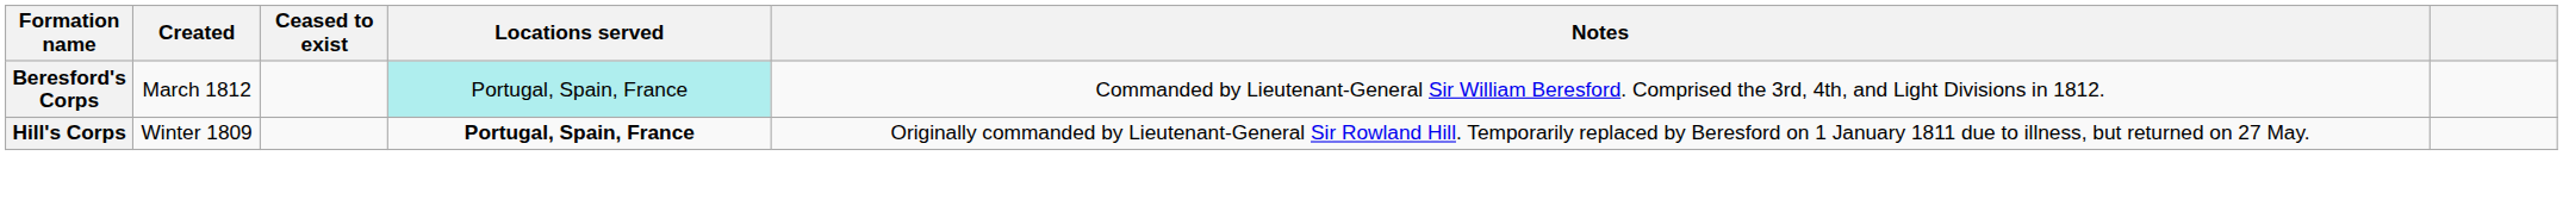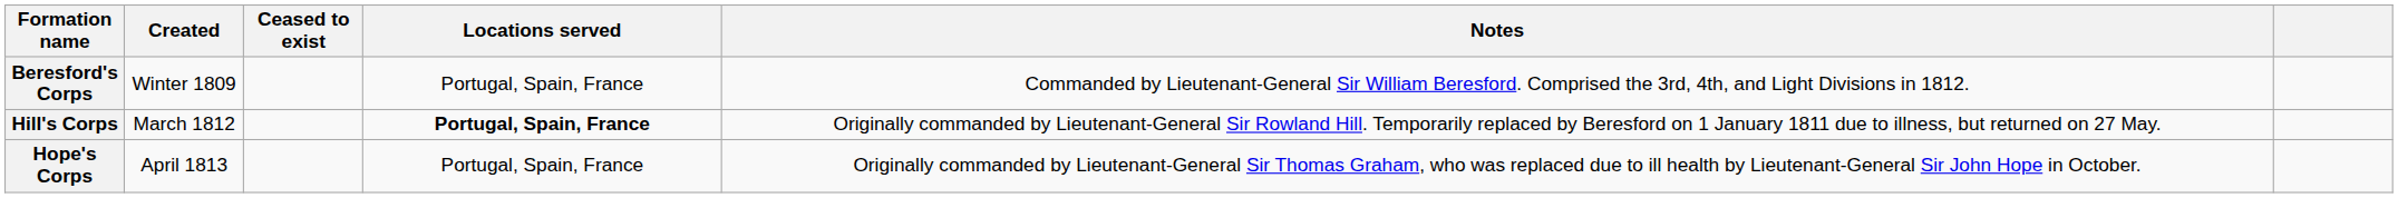 <table class="wikitable sortable plainrowheaders" style="text-align: left; border-spacing: 2px; border: 1px solid darkgray; width: 100%;">
 <tr>
 <th width="5%" scope="col">Formation name</th>
 <th width=5% scope="col">Created</th>
 <th width=5% scope="col">Ceased to exist</th>
 <th class=unsortable width=15% scope="col">Locations served</th>
 <th class=unsortable width=65% scope="col">Notes</th>
 <th class=unsortable width=5% scope="col"></th>
 </tr>
 <tr>
 <th scope="row" style="text-align:center;">Beresford's Corps</th>
-<td align="center">March 1812</td>
+<td align="center">Winter 1809</td>
 <td align="center"></td>
-<td align="center" style="background: paleturquoise;">Portugal, Spain, France</td>
+<td align="center">Portugal, Spain, France</td>
 <td align="center">Commanded by Lieutenant-General <a href='#'>Sir William Beresford</a>. Comprised the 3rd, 4th, and Light Divisions in 1812.</td>
 <td align="center"></td>
 </tr>
 <tr>
 <th scope="row" style="text-align:center;">Hill's Corps</th>
-<td align="center">Winter 1809</td>
+<td align="center">March 1812</td>
 <td align="center"></td>
 <td align="center"><strong>Portugal, Spain, France</strong></td>
 <td align="center">Originally commanded by Lieutenant-General <a href='#'>Sir Rowland Hill</a>. Temporarily replaced by Beresford on 1 January 1811 due to illness, but returned on 27 May.</td>
 <td align="center"></td>
 </tr>
+<tr>
+<th scope="row" style="text-align:center;">Hope's Corps</th>
+<td align="center">April 1813</td>
+<td align="center"></td>
+<td align="center">Portugal, Spain, France</td>
+<td align="center">Originally commanded by Lieutenant-General <a href='#'>Sir Thomas Graham</a>, who was replaced due to ill health by Lieutenant-General <a href='#'>Sir John Hope</a> in October.</td>
+<td align="center"></td>
+</tr>
 </table>
